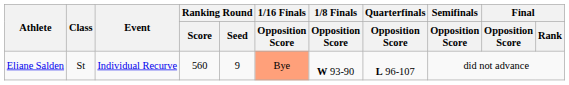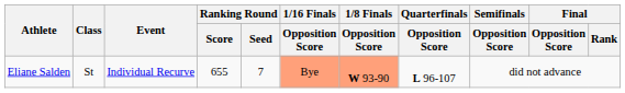 <table class="wikitable" style="font-size:90%">
 <tr>
 <th rowspan="2">Athlete</th>
 <th rowspan="2">Class</th>
 <th rowspan="2">Event</th>
 <th colspan="2">Ranking Round</th>
 <th>1/16 Finals</th>
 <th>1/8 Finals</th>
 <th>Quarterfinals</th>
 <th>Semifinals</th>
 <th colspan="2">Final</th>
 </tr>
 <tr>
 <th>Score</th>
 <th>Seed</th>
 <th>Opposition<br>Score</th>
 <th>Opposition<br>Score</th>
 <th>Opposition<br>Score</th>
 <th>Opposition<br>Score</th>
 <th>Opposition<br>Score</th>
 <th>Rank</th>
 </tr>
 <tr>
 <td><a href='#'>Eliane Salden</a></td>
 <td align="center">St</td>
 <td><a href='#'>Individual Recurve</a></td>
-<td align=center>560</td>
-<td align=center>9</td>
+<td align=center>655</td>
+<td align=center>7</td>
 <td align=center style="background: lightsalmon;">Bye</td>
-<td align=center><br><strong>W</strong> 93-90</td>
+<td align=center style="background: lightsalmon;"><br><strong>W</strong> 93-90</td>
 <td align=center><br><strong>L</strong> 96-107</td>
 <td align="center" colspan="3">did not advance</td>
 </tr>
 </table>
